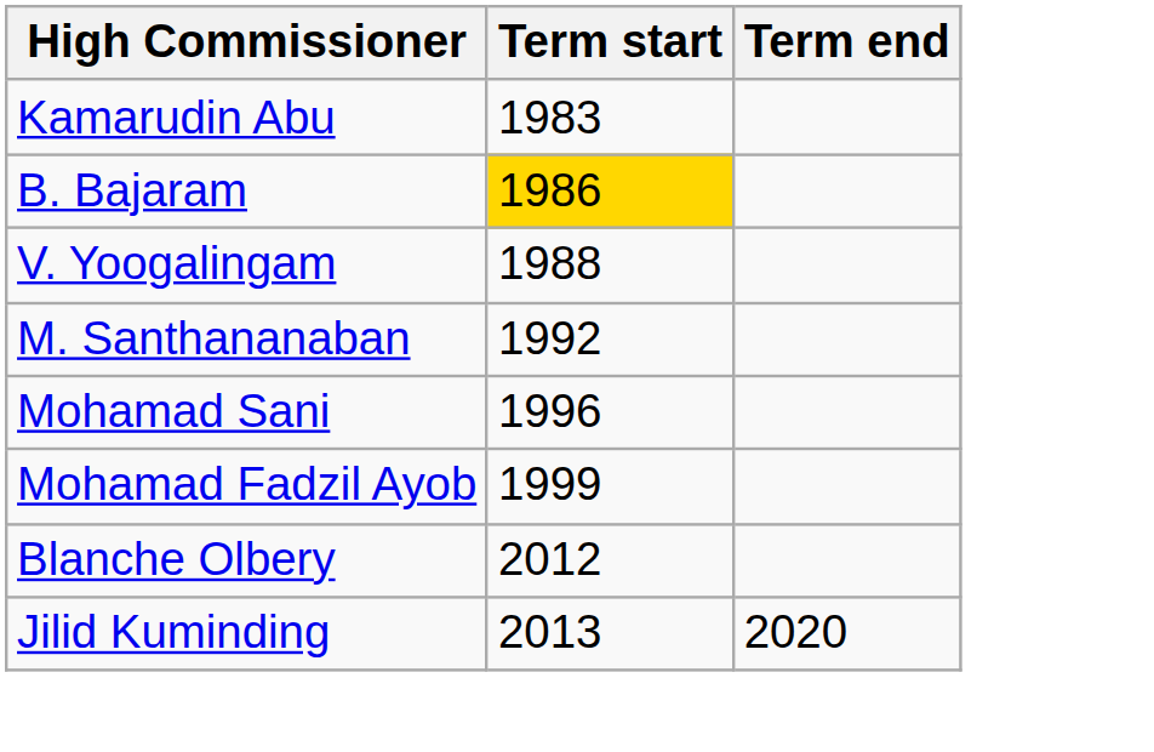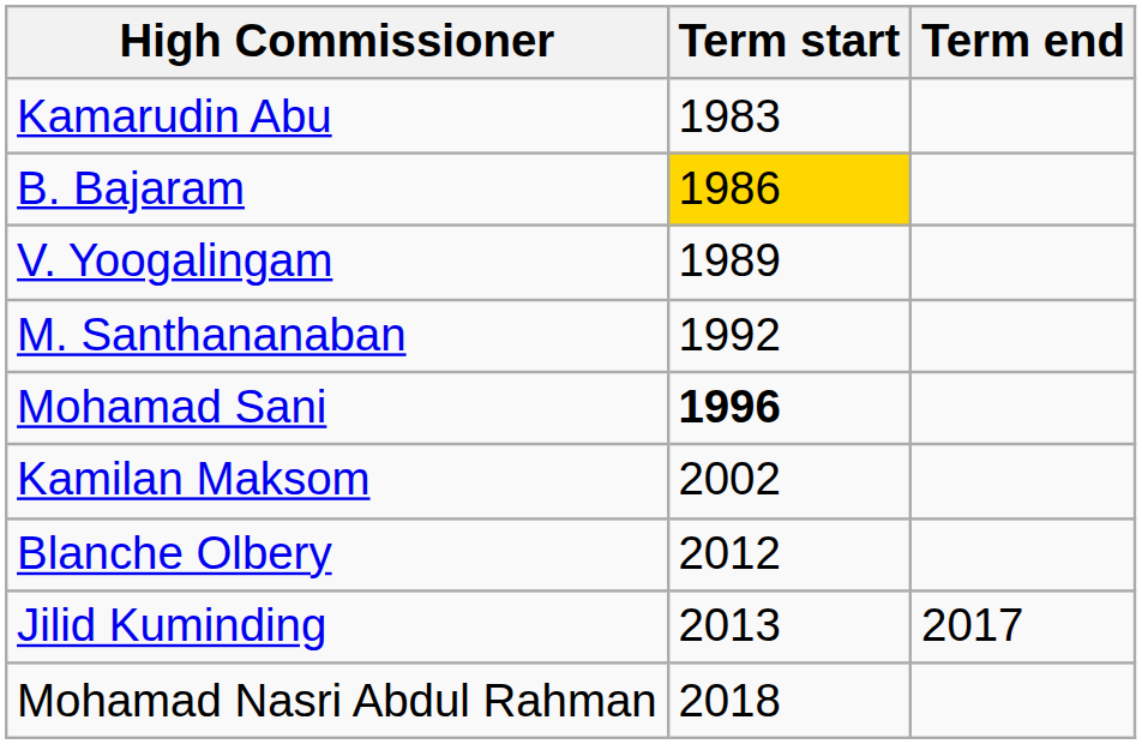 <table class=wikitable>
 <tr>
 <th>High Commissioner</th>
 <th>Term start</th>
 <th>Term end</th>
 </tr>
 <tr>
 <td><a href='#'>Kamarudin Abu</a></td>
 <td>1983</td>
 <td></td>
 </tr>
 <tr>
 <td><a href='#'>B. Bajaram</a></td>
 <td style="background: gold;">1986</td>
 <td></td>
 </tr>
 <tr>
 <td><a href='#'>V. Yoogalingam</a></td>
-<td>1988</td>
+<td>1989</td>
 <td></td>
 </tr>
 <tr>
 <td><a href='#'>M. Santhananaban</a></td>
 <td>1992</td>
 <td></td>
 </tr>
 <tr>
 <td><a href='#'>Mohamad Sani</a></td>
-<td>1996</td>
+<td><strong>1996</strong></td>
 <td></td>
 </tr>
 <tr>
-<td><a href='#'>Mohamad Fadzil Ayob</a></td>
-<td>1999</td>
+<td><a href='#'>Kamilan Maksom</a></td>
+<td>2002</td>
 <td></td>
 </tr>
 <tr>
 <td><a href='#'>Blanche Olbery</a></td>
 <td>2012</td>
 <td></td>
 </tr>
 <tr>
 <td><a href='#'>Jilid Kuminding</a></td>
 <td>2013</td>
-<td>2020</td>
+<td>2017</td>
+</tr>
+<tr>
+<td>Mohamad Nasri Abdul Rahman</td>
+<td>2018</td>
+<td></td>
 </tr>
 </table>
